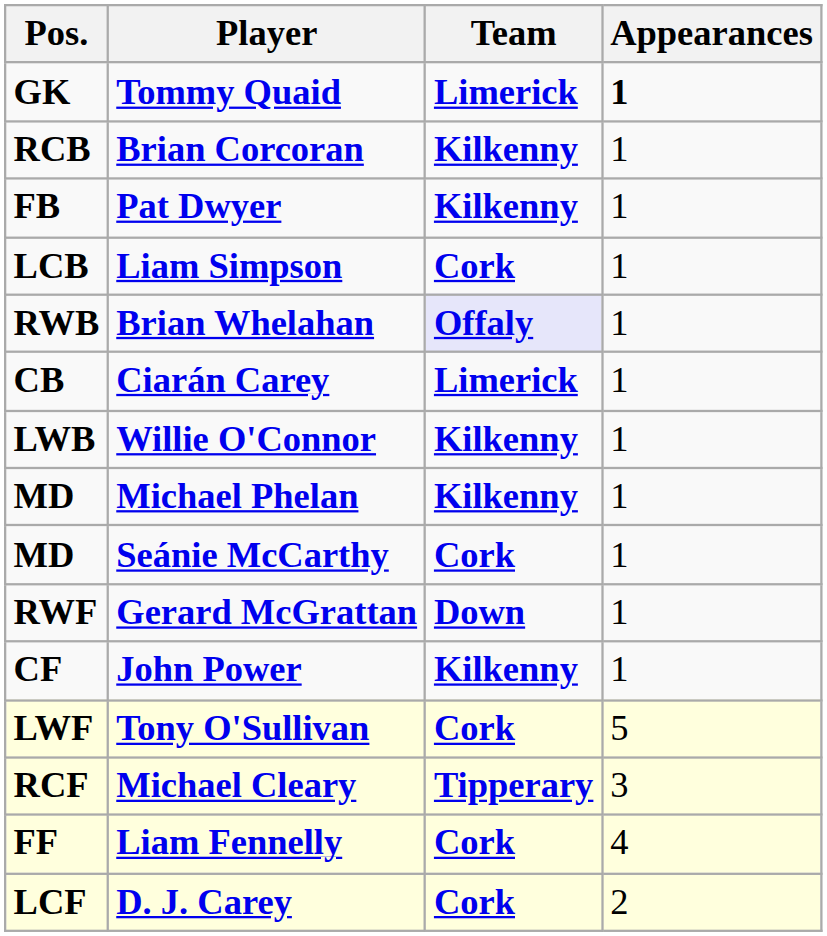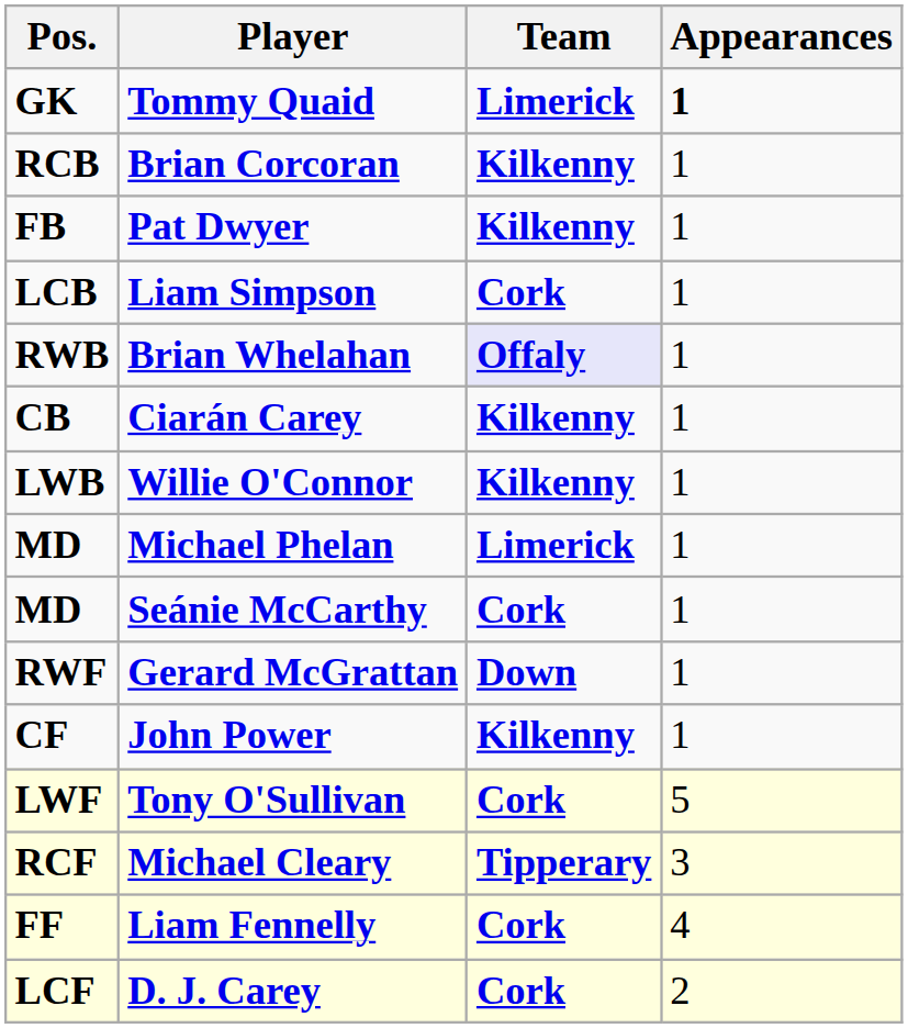 <table class="wikitable">
 <tr>
 <th>Pos.</th>
 <th>Player</th>
 <th>Team</th>
 <th>Appearances</th>
 </tr>
 <tr>
 <td><strong>GK</strong></td>
 <td> <strong><a href='#'>Tommy Quaid</a></strong></td>
 <td><strong><a href='#'>Limerick</a></strong></td>
 <td><strong>1</strong></td>
 </tr>
 <tr>
 <td><strong>RCB</strong></td>
 <td> <strong><a href='#'>Brian Corcoran</a></strong></td>
 <td><strong><a href='#'>Kilkenny</a></strong></td>
 <td>1</td>
 </tr>
 <tr>
 <td><strong>FB</strong></td>
 <td> <strong><a href='#'>Pat Dwyer</a></strong></td>
 <td><strong><a href='#'>Kilkenny</a></strong></td>
 <td>1</td>
 </tr>
 <tr>
 <td><strong>LCB</strong></td>
 <td> <strong><a href='#'>Liam Simpson</a></strong></td>
 <td><strong><a href='#'>Cork</a></strong></td>
 <td>1</td>
 </tr>
 <tr>
 <td><strong>RWB</strong></td>
 <td> <strong><a href='#'>Brian Whelahan</a></strong></td>
 <td style="background: lavender;"><strong><a href='#'>Offaly</a></strong></td>
 <td>1</td>
 </tr>
 <tr>
 <td><strong>CB</strong></td>
 <td> <strong><a href='#'>Ciarán Carey</a></strong></td>
-<td><strong><a href='#'>Limerick</a></strong></td>
+<td><strong><a href='#'>Kilkenny</a></strong></td>
 <td>1</td>
 </tr>
 <tr>
 <td><strong>LWB</strong></td>
 <td> <strong><a href='#'>Willie O'Connor</a></strong></td>
 <td><strong><a href='#'>Kilkenny</a></strong></td>
 <td>1</td>
 </tr>
 <tr>
 <td><strong>MD</strong></td>
 <td> <strong><a href='#'>Michael Phelan</a></strong></td>
-<td><strong><a href='#'>Kilkenny</a></strong></td>
+<td><strong><a href='#'>Limerick</a></strong></td>
 <td>1</td>
 </tr>
 <tr>
 <td><strong>MD</strong></td>
 <td> <strong><a href='#'>Seánie McCarthy</a></strong></td>
 <td><strong><a href='#'>Cork</a></strong></td>
 <td>1</td>
 </tr>
 <tr>
 <td><strong>RWF</strong></td>
 <td> <strong><a href='#'>Gerard McGrattan</a></strong></td>
 <td><strong><a href='#'>Down</a></strong></td>
 <td>1</td>
 </tr>
 <tr>
 <td><strong>CF</strong></td>
 <td> <strong><a href='#'>John Power</a></strong></td>
 <td><strong><a href='#'>Kilkenny</a></strong></td>
 <td>1</td>
 </tr>
 <tr bgcolor=#FFFFDD>
 <td><strong>LWF</strong></td>
 <td> <strong><a href='#'>Tony O'Sullivan</a></strong></td>
 <td><strong><a href='#'>Cork</a></strong></td>
 <td>5</td>
 </tr>
 <tr bgcolor=#FFFFDD>
 <td><strong>RCF</strong></td>
 <td> <strong><a href='#'>Michael Cleary</a></strong></td>
 <td><strong><a href='#'>Tipperary</a></strong></td>
 <td>3</td>
 </tr>
 <tr bgcolor=#FFFFDD>
 <td><strong>FF</strong></td>
 <td> <strong><a href='#'>Liam Fennelly</a></strong></td>
 <td><strong><a href='#'>Cork</a></strong></td>
 <td>4</td>
 </tr>
 <tr bgcolor=#FFFFDD>
 <td><strong>LCF</strong></td>
 <td> <strong><a href='#'>D. J. Carey</a></strong></td>
 <td><strong><a href='#'>Cork</a></strong></td>
 <td>2</td>
 </tr>
 </table>
